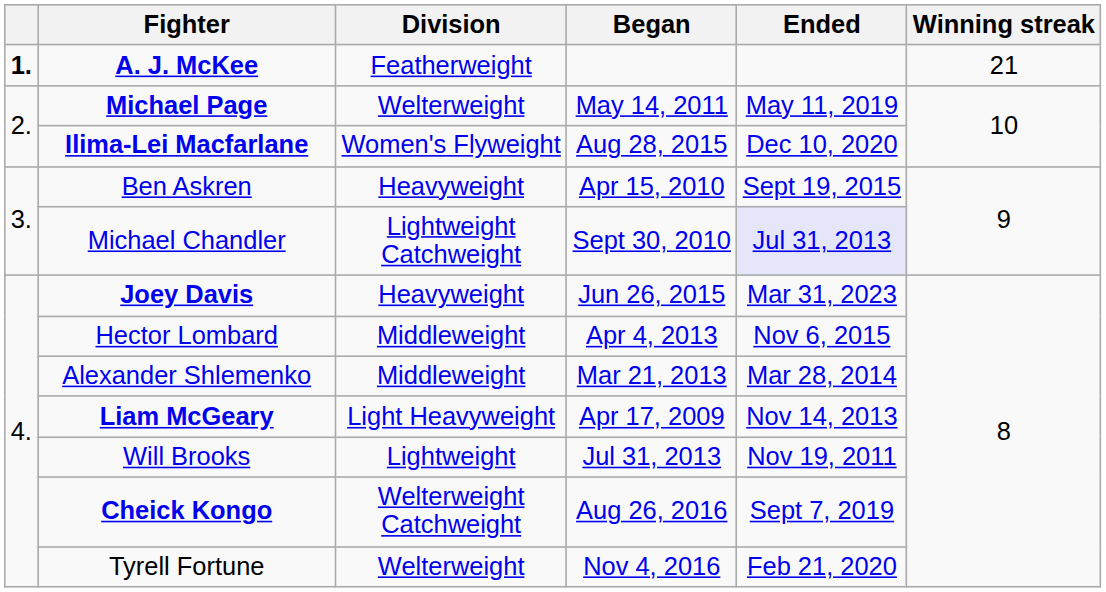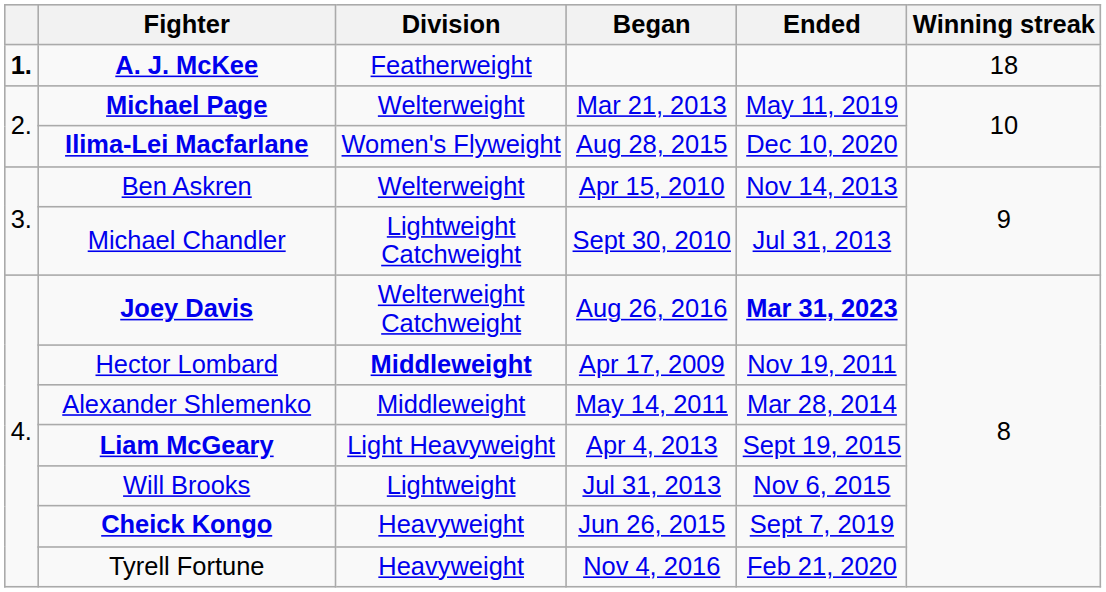 <table class=wikitable>
 <tr>
 <th></th>
 <th width=180>Fighter</th>
 <th>Division</th>
 <th>Began</th>
 <th>Ended</th>
 <th>Winning streak</th>
 </tr>
 <tr>
 <td style="text-align:center;"><strong>1.</strong></td>
 <td style="text-align:center;"> <strong><a href='#'>A. J. McKee</a></strong></td>
 <td style="text-align:center;"><a href='#'>Featherweight</a></td>
 <td style="text-align:center;"><a href='#'></a></td>
 <td style="text-align:center;"><a href='#'></a></td>
-<td style="text-align:center;">21</td>
+<td style="text-align:center;">18</td>
 </tr>
 <tr>
 <td rowspan=2 style="text-align:center;">2.</td>
 <td style="text-align:center;"> <strong><a href='#'>Michael Page</a></strong></td>
 <td style="text-align:center;"><a href='#'>Welterweight</a></td>
-<td style="text-align:center;"><a href='#'>May 14, 2011</a></td>
+<td style="text-align:center;"><a href='#'>Mar 21, 2013</a></td>
 <td style="text-align:center;"><a href='#'>May 11, 2019</a></td>
 <td rowspan=2 style="text-align:center;">10</td>
 </tr>
 <tr>
 <td style="text-align:center;"> <strong><a href='#'>Ilima-Lei Macfarlane</a></strong></td>
 <td style="text-align:center;"><a href='#'>Women's Flyweight</a></td>
 <td style="text-align:center;"><a href='#'>Aug 28, 2015</a></td>
 <td style="text-align:center;"><a href='#'>Dec 10, 2020</a></td>
 </tr>
 <tr>
 <td rowspan=2 style="text-align:center;">3.</td>
 <td style="text-align:center;"> <a href='#'>Ben Askren</a></td>
-<td style="text-align:center;"><a href='#'>Heavyweight</a></td>
+<td style="text-align:center;"><a href='#'>Welterweight</a></td>
 <td style="text-align:center;"><a href='#'>Apr 15, 2010</a></td>
-<td style="text-align:center;"><a href='#'>Sept 19, 2015</a></td>
+<td style="text-align:center;"><a href='#'>Nov 14, 2013</a></td>
 <td rowspan=2 style="text-align:center;">9</td>
 </tr>
 <tr>
 <td style="text-align:center;"> <a href='#'>Michael Chandler</a></td>
 <td style="text-align:center;"><a href='#'>Lightweight</a><br><a href='#'>Catchweight</a></td>
 <td style="text-align:center;"><a href='#'>Sept 30, 2010</a></td>
-<td style="background: lavender; text-align:center;"><a href='#'>Jul 31, 2013</a></td>
+<td style="text-align:center;"><a href='#'>Jul 31, 2013</a></td>
 </tr>
 <tr>
 <td rowspan=7 style="text-align:center;">4.</td>
 <td style="text-align:center;"> <strong><a href='#'>Joey Davis</a></strong></td>
-<td style="text-align:center;"><a href='#'>Heavyweight</a></td>
-<td style="text-align:center;"><a href='#'>Jun 26, 2015</a></td>
-<td style="text-align:center;"><a href='#'>Mar 31, 2023</a></td>
+<td style="text-align:center;"><a href='#'>Welterweight</a><br><a href='#'>Catchweight</a></td>
+<td style="text-align:center;"><a href='#'>Aug 26, 2016</a></td>
+<td style="text-align:center;"><strong><a href='#'>Mar 31, 2023</a></strong></td>
 <td rowspan=7 style="text-align:center;">8</td>
 </tr>
 <tr>
 <td style="text-align:center;"> <a href='#'>Hector Lombard</a></td>
-<td style="text-align:center;"><a href='#'>Middleweight</a></td>
-<td style="text-align:center;"><a href='#'>Apr 4, 2013</a></td>
-<td style="text-align:center;"><a href='#'>Nov 6, 2015</a></td>
+<td style="text-align:center;"><strong><a href='#'>Middleweight</a></strong></td>
+<td style="text-align:center;"><a href='#'>Apr 17, 2009</a></td>
+<td style="text-align:center;"><a href='#'>Nov 19, 2011</a></td>
 </tr>
 <tr>
 <td style="text-align:center;"> <a href='#'>Alexander Shlemenko</a></td>
 <td style="text-align:center;"><a href='#'>Middleweight</a></td>
-<td style="text-align:center;"><a href='#'>Mar 21, 2013</a></td>
+<td style="text-align:center;"><a href='#'>May 14, 2011</a></td>
 <td style="text-align:center;"><a href='#'>Mar 28, 2014</a></td>
 </tr>
 <tr>
 <td style="text-align:center;"> <strong><a href='#'>Liam McGeary</a></strong></td>
 <td style="text-align:center;"><a href='#'>Light Heavyweight</a></td>
-<td style="text-align:center;"><a href='#'>Apr 17, 2009</a></td>
-<td style="text-align:center;"><a href='#'>Nov 14, 2013</a></td>
+<td style="text-align:center;"><a href='#'>Apr 4, 2013</a></td>
+<td style="text-align:center;"><a href='#'>Sept 19, 2015</a></td>
 </tr>
 <tr>
 <td style="text-align:center;"> <a href='#'>Will Brooks</a></td>
 <td style="text-align:center;"><a href='#'>Lightweight</a></td>
 <td style="text-align:center;"><a href='#'>Jul 31, 2013</a></td>
-<td style="text-align:center;"><a href='#'>Nov 19, 2011</a></td>
+<td style="text-align:center;"><a href='#'>Nov 6, 2015</a></td>
 </tr>
 <tr>
 <td style="text-align:center;"> <strong><a href='#'>Cheick Kongo</a></strong></td>
-<td style="text-align:center;"><a href='#'>Welterweight</a><br><a href='#'>Catchweight</a></td>
-<td style="text-align:center;"><a href='#'>Aug 26, 2016</a></td>
+<td style="text-align:center;"><a href='#'>Heavyweight</a></td>
+<td style="text-align:center;"><a href='#'>Jun 26, 2015</a></td>
 <td style="text-align:center;"><a href='#'>Sept 7, 2019</a></td>
 </tr>
 <tr>
 <td style="text-align:center;"> Tyrell Fortune</td>
-<td style="text-align:center;"><a href='#'>Welterweight</a></td>
+<td style="text-align:center;"><a href='#'>Heavyweight</a></td>
 <td style="text-align:center;"><a href='#'>Nov 4, 2016</a></td>
 <td style="text-align:center;"><a href='#'>Feb 21, 2020</a><br></td>
 </tr>
 </table>
